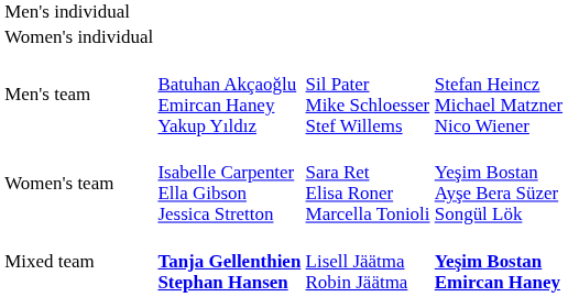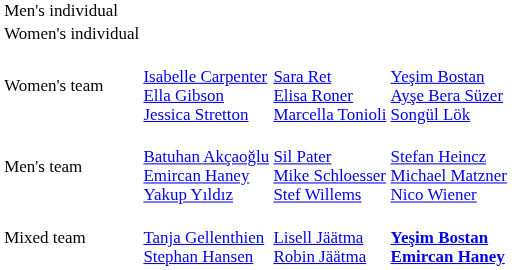 <table>
 <tr>
 <td>Men's individual<br></td>
 <td></td>
 <td></td>
 <td></td>
 </tr>
 <tr>
 <td>Women's individual<br></td>
 <td></td>
 <td></td>
 <td></td>
 </tr>
 <tr>
+<td>Women's team<br></td>
+<td><br><a href='#'>Isabelle Carpenter</a><br><a href='#'>Ella Gibson</a><br><a href='#'>Jessica Stretton</a></td>
+<td><br><a href='#'>Sara Ret</a><br><a href='#'>Elisa Roner</a><br><a href='#'>Marcella Tonioli</a></td>
+<td><br><a href='#'>Yeşim Bostan</a><br><a href='#'>Ayşe Bera Süzer</a><br><a href='#'>Songül Lök</a></td>
+</tr>
+<tr>
 <td>Men's team<br></td>
 <td><br><a href='#'>Batuhan Akçaoğlu</a><br><a href='#'>Emircan Haney</a><br><a href='#'>Yakup Yıldız</a></td>
 <td><br><a href='#'>Sil Pater</a><br><a href='#'>Mike Schloesser</a><br><a href='#'>Stef Willems</a></td>
 <td><br><a href='#'>Stefan Heincz</a><br><a href='#'>Michael Matzner</a><br><a href='#'>Nico Wiener</a></td>
 </tr>
 <tr>
-<td>Women's team<br></td>
-<td><br><a href='#'>Isabelle Carpenter</a><br><a href='#'>Ella Gibson</a><br><a href='#'>Jessica Stretton</a></td>
-<td><br><a href='#'>Sara Ret</a><br><a href='#'>Elisa Roner</a><br><a href='#'>Marcella Tonioli</a></td>
-<td><br><a href='#'>Yeşim Bostan</a><br><a href='#'>Ayşe Bera Süzer</a><br><a href='#'>Songül Lök</a></td>
-</tr>
-<tr>
 <td>Mixed team<br></td>
-<td><strong><br><a href='#'>Tanja Gellenthien</a><br><a href='#'>Stephan Hansen</a></strong></td>
+<td><br><a href='#'>Tanja Gellenthien</a><br><a href='#'>Stephan Hansen</a></td>
 <td><br><a href='#'>Lisell Jäätma</a><br><a href='#'>Robin Jäätma</a></td>
 <td><strong><br><a href='#'>Yeşim Bostan</a><br><a href='#'>Emircan Haney</a></strong></td>
 </tr>
 </table>
